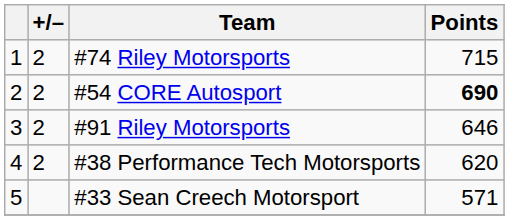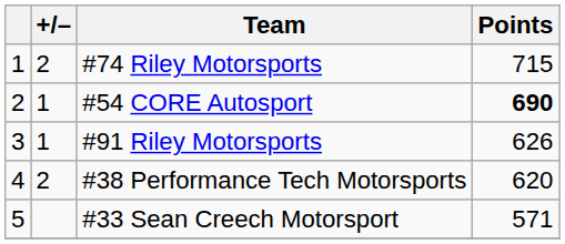 <table class="wikitable" style="font-size: 95%;">
 <tr>
 <th scope="col"></th>
 <th scope="col">+/–</th>
 <th scope="col">Team</th>
 <th scope="col">Points</th>
 </tr>
 <tr>
 <td align=center>1</td>
 <td align="left"> 2</td>
 <td> #74 <a href='#'>Riley Motorsports</a></td>
 <td align=right>715</td>
 </tr>
 <tr>
 <td align=center>2</td>
-<td align="left"> 2</td>
+<td align="left"> 1</td>
 <td> #54 <a href='#'>CORE Autosport</a></td>
 <td align=right><strong>690</strong></td>
 </tr>
 <tr>
 <td align=center>3</td>
-<td align="left"> 2</td>
+<td align="left"> 1</td>
 <td> #91 <a href='#'>Riley Motorsports</a></td>
-<td align=right>646</td>
+<td align=right>626</td>
 </tr>
 <tr>
 <td align=center>4</td>
 <td align="left"> 2</td>
 <td> #38 Performance Tech Motorsports</td>
 <td align=right>620</td>
 </tr>
 <tr>
 <td align=center>5</td>
 <td align="left"></td>
 <td> #33 Sean Creech Motorsport</td>
 <td align=right>571</td>
 </tr>
 <tr>
 </tr>
 </table>
